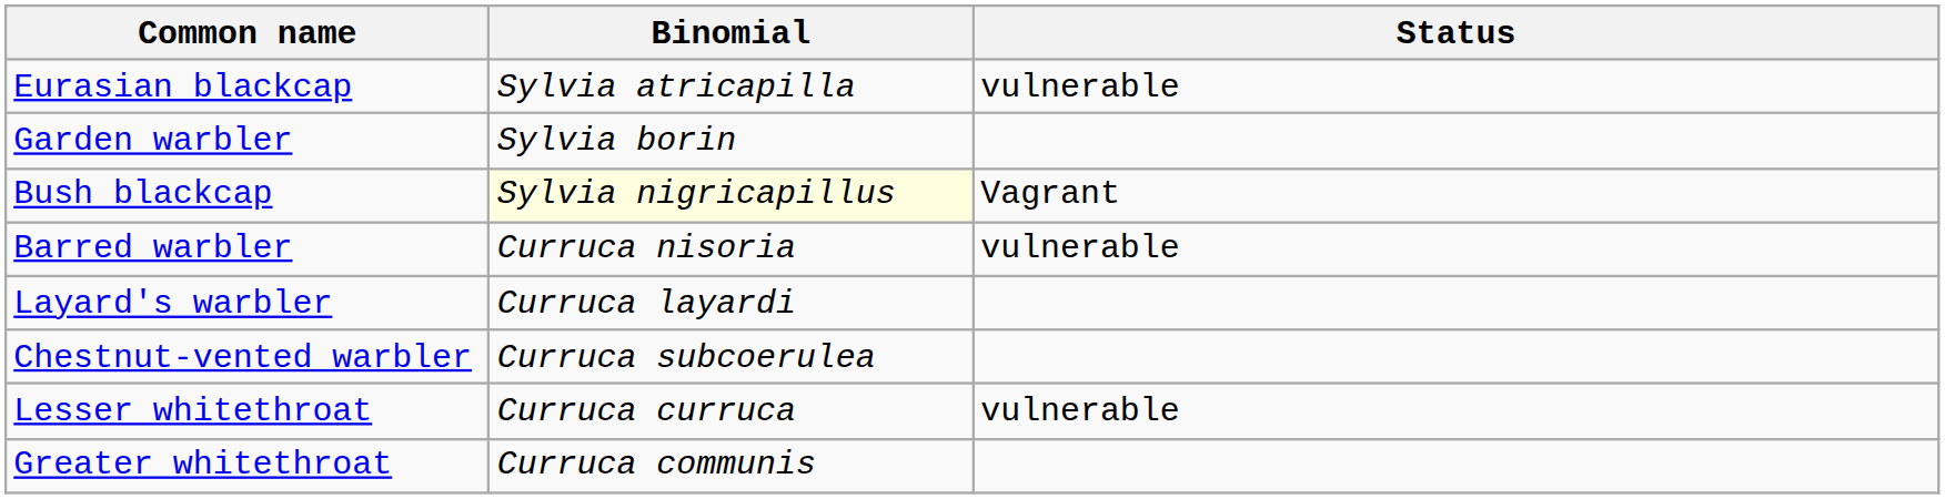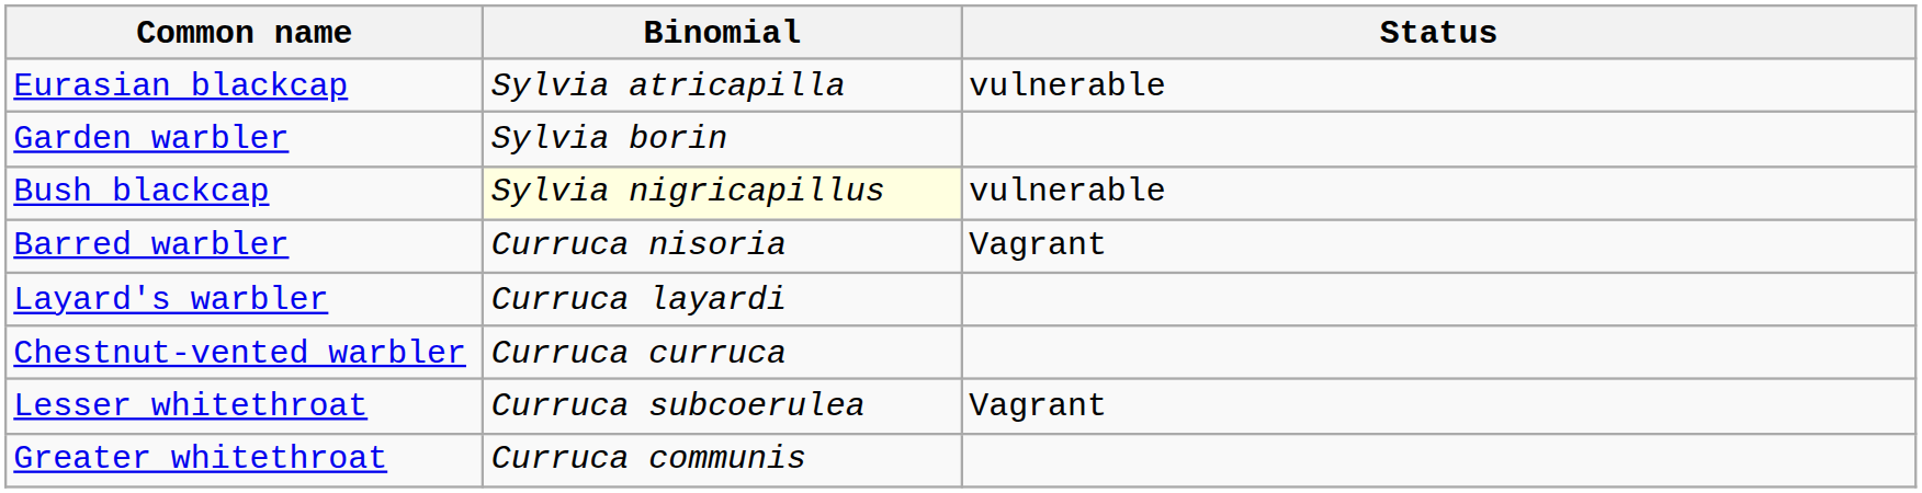 <table width=60% class="wikitable">
 <tr>
 <th width=25%>Common name</th>
 <th width=25%>Binomial</th>
 <th width=50%>Status</th>
 </tr>
 <tr>
 <td><a href='#'>Eurasian blackcap</a></td>
 <td><em>Sylvia atricapilla</em></td>
 <td>vulnerable</td>
 </tr>
 <tr>
 <td><a href='#'>Garden warbler</a></td>
 <td><em>Sylvia borin</em></td>
 <td></td>
 </tr>
 <tr>
 <td><a href='#'>Bush blackcap</a></td>
 <td style="background: lightyellow;"><em>Sylvia nigricapillus</em></td>
-<td>Vagrant</td>
+<td>vulnerable</td>
 </tr>
 <tr>
 <td><a href='#'>Barred warbler</a></td>
 <td><em>Curruca nisoria</em></td>
-<td>vulnerable</td>
+<td>Vagrant</td>
 </tr>
 <tr>
 <td><a href='#'>Layard's warbler</a></td>
 <td><em>Curruca layardi</em></td>
 <td></td>
 </tr>
 <tr>
 <td><a href='#'>Chestnut-vented warbler</a></td>
-<td><em>Curruca subcoerulea</em></td>
+<td><em>Curruca curruca</em></td>
 <td></td>
 </tr>
 <tr>
 <td><a href='#'>Lesser whitethroat</a></td>
-<td><em>Curruca curruca</em></td>
-<td>vulnerable</td>
+<td><em>Curruca subcoerulea</em></td>
+<td>Vagrant</td>
 </tr>
 <tr>
 <td><a href='#'>Greater whitethroat</a></td>
 <td><em>Curruca communis</em></td>
 <td></td>
 </tr>
 </table>
